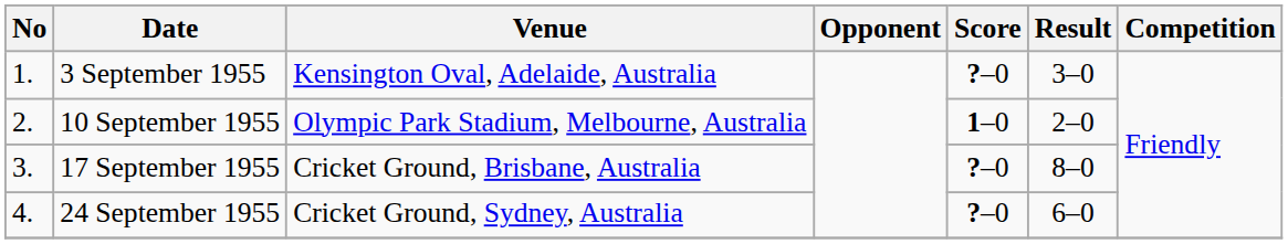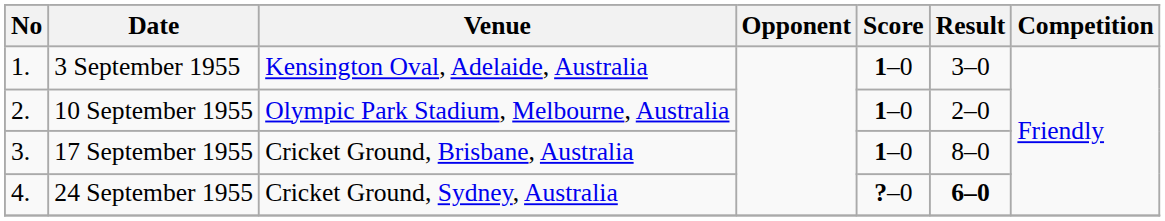 <table class="wikitable" style="font-size:85%;">
 <tr>
 <th>No</th>
 <th>Date</th>
 <th>Venue</th>
 <th>Opponent</th>
 <th>Score</th>
 <th>Result</th>
 <th>Competition</th>
 </tr>
 <tr>
 <td>1.</td>
 <td>3 September 1955</td>
 <td><a href='#'>Kensington Oval</a>, <a href='#'>Adelaide</a>, <a href='#'>Australia</a></td>
 <td rowspan="4"></td>
-<td align=center><strong>?</strong>–0</td>
+<td align=center><strong>1</strong>–0</td>
 <td align=center>3–0</td>
 <td rowspan="4"><a href='#'>Friendly</a></td>
 </tr>
 <tr>
 <td>2.</td>
 <td>10 September 1955</td>
 <td><a href='#'>Olympic Park Stadium</a>, <a href='#'>Melbourne</a>, <a href='#'>Australia</a></td>
 <td align=center><strong>1</strong>–0</td>
 <td align=center>2–0</td>
 </tr>
 <tr>
 <td>3.</td>
 <td>17 September 1955</td>
 <td>Cricket Ground, <a href='#'>Brisbane</a>, <a href='#'>Australia</a></td>
-<td align=center><strong>?</strong>–0</td>
+<td align=center><strong>1</strong>–0</td>
 <td align=center>8–0</td>
 </tr>
 <tr>
 <td>4.</td>
 <td>24 September 1955</td>
 <td>Cricket Ground, <a href='#'>Sydney</a>, <a href='#'>Australia</a></td>
 <td align=center><strong>?</strong>–0</td>
-<td align=center>6–0</td>
+<td align=center><strong>6–0</strong></td>
 </tr>
 <tr>
 </tr>
 </table>
